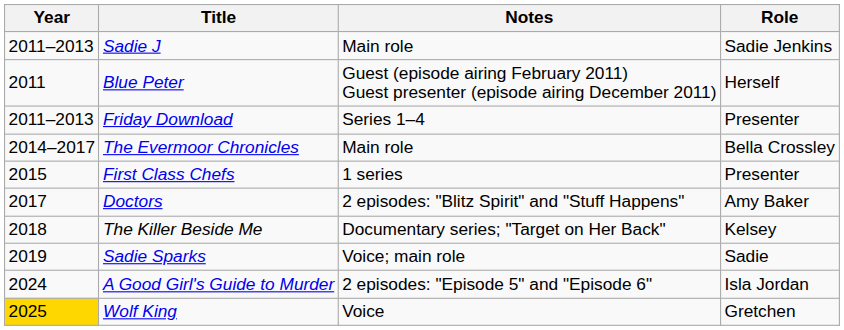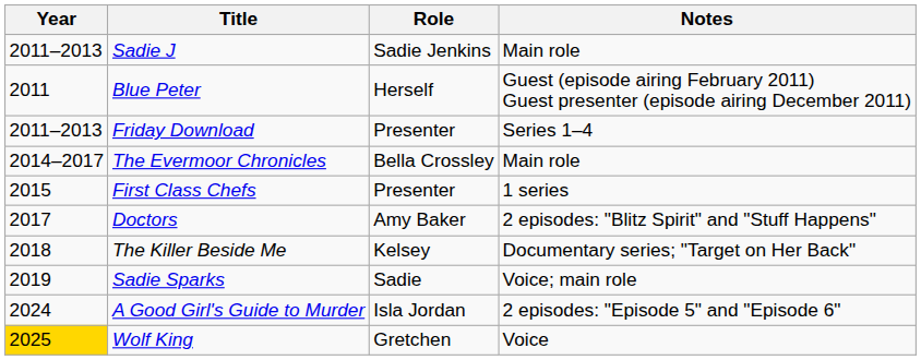 <table class="wikitable">
 <tr>
 <th>Year</th>
 <th>Title</th>
+<th>Role</th>
 <th>Notes</th>
-<th>Role</th>
 </tr>
 <tr>
 <td>2011–2013</td>
 <td><em><a href='#'>Sadie J</a></em></td>
+<td>Sadie Jenkins</td>
 <td>Main role</td>
-<td>Sadie Jenkins</td>
 </tr>
 <tr>
 <td>2011</td>
 <td><em><a href='#'>Blue Peter</a></em></td>
+<td>Herself</td>
 <td>Guest (episode airing February 2011)<br>Guest presenter (episode airing December 2011)</td>
-<td>Herself</td>
 </tr>
 <tr>
 <td>2011–2013</td>
 <td><em><a href='#'>Friday Download</a></em></td>
+<td>Presenter</td>
 <td>Series 1–4</td>
-<td>Presenter</td>
 </tr>
 <tr>
 <td>2014–2017</td>
 <td><em><a href='#'>The Evermoor Chronicles</a></em></td>
+<td>Bella Crossley</td>
 <td>Main role</td>
-<td>Bella Crossley</td>
 </tr>
 <tr>
 <td>2015</td>
 <td><em><a href='#'>First Class Chefs</a></em></td>
+<td>Presenter</td>
 <td>1 series</td>
-<td>Presenter</td>
 </tr>
 <tr>
 <td>2017</td>
 <td><em><a href='#'>Doctors</a></em></td>
+<td>Amy Baker</td>
 <td>2 episodes: "Blitz Spirit" and "Stuff Happens"</td>
-<td>Amy Baker</td>
 </tr>
 <tr>
 <td>2018</td>
 <td><em>The Killer Beside Me</em></td>
+<td>Kelsey</td>
 <td>Documentary series; "Target on Her Back"</td>
-<td>Kelsey</td>
 </tr>
 <tr>
 <td>2019</td>
 <td><em><a href='#'>Sadie Sparks</a></em></td>
+<td>Sadie</td>
 <td>Voice; main role</td>
-<td>Sadie</td>
 </tr>
 <tr>
 <td>2024</td>
 <td><em><a href='#'>A Good Girl's Guide to Murder</a></em></td>
+<td>Isla Jordan</td>
 <td>2 episodes: "Episode 5" and "Episode 6"</td>
-<td>Isla Jordan</td>
 </tr>
 <tr>
 <td style="background: gold;">2025</td>
 <td><em><a href='#'>Wolf King</a></em></td>
+<td>Gretchen</td>
 <td>Voice</td>
-<td>Gretchen</td>
 </tr>
 </table>
